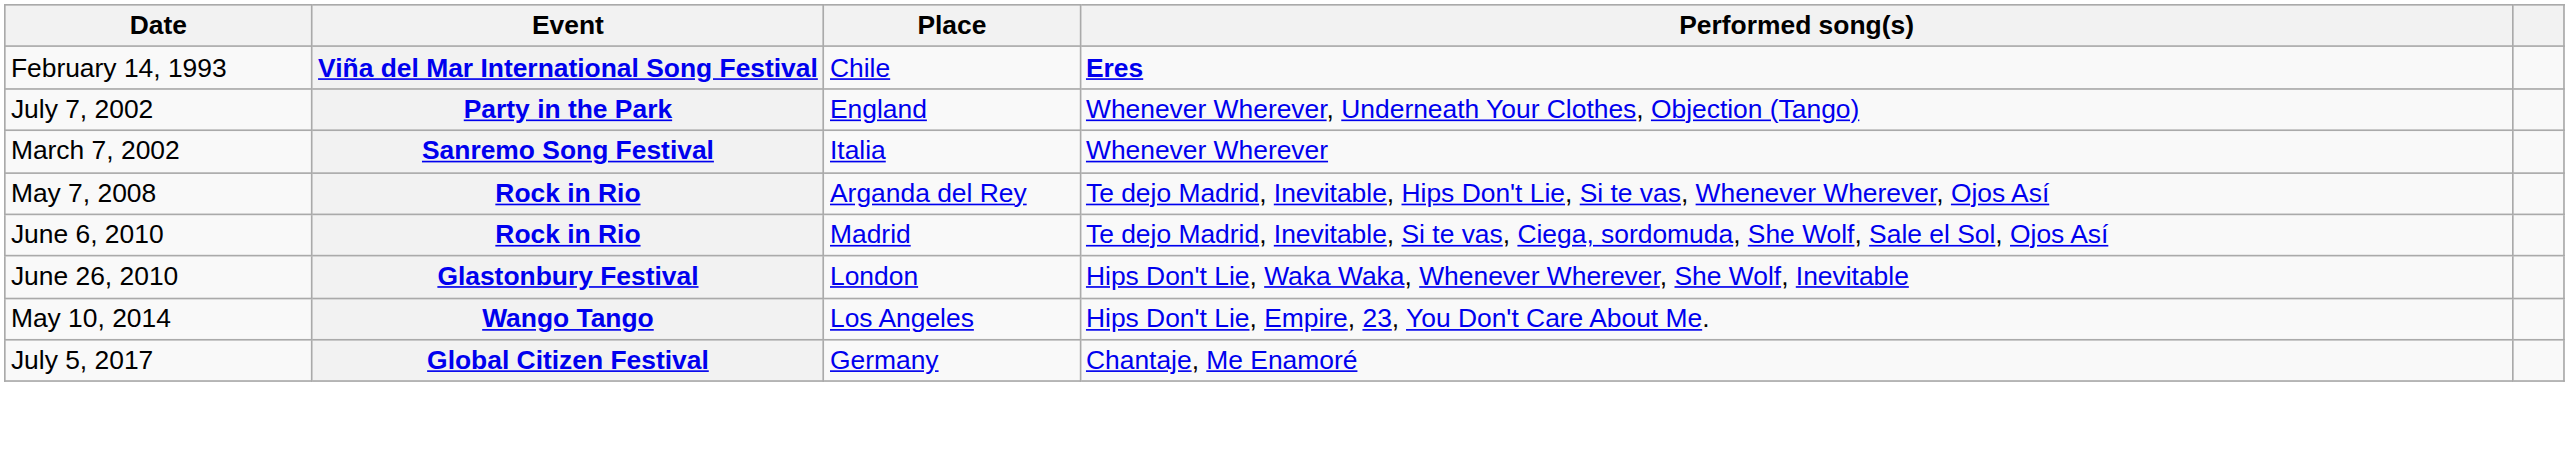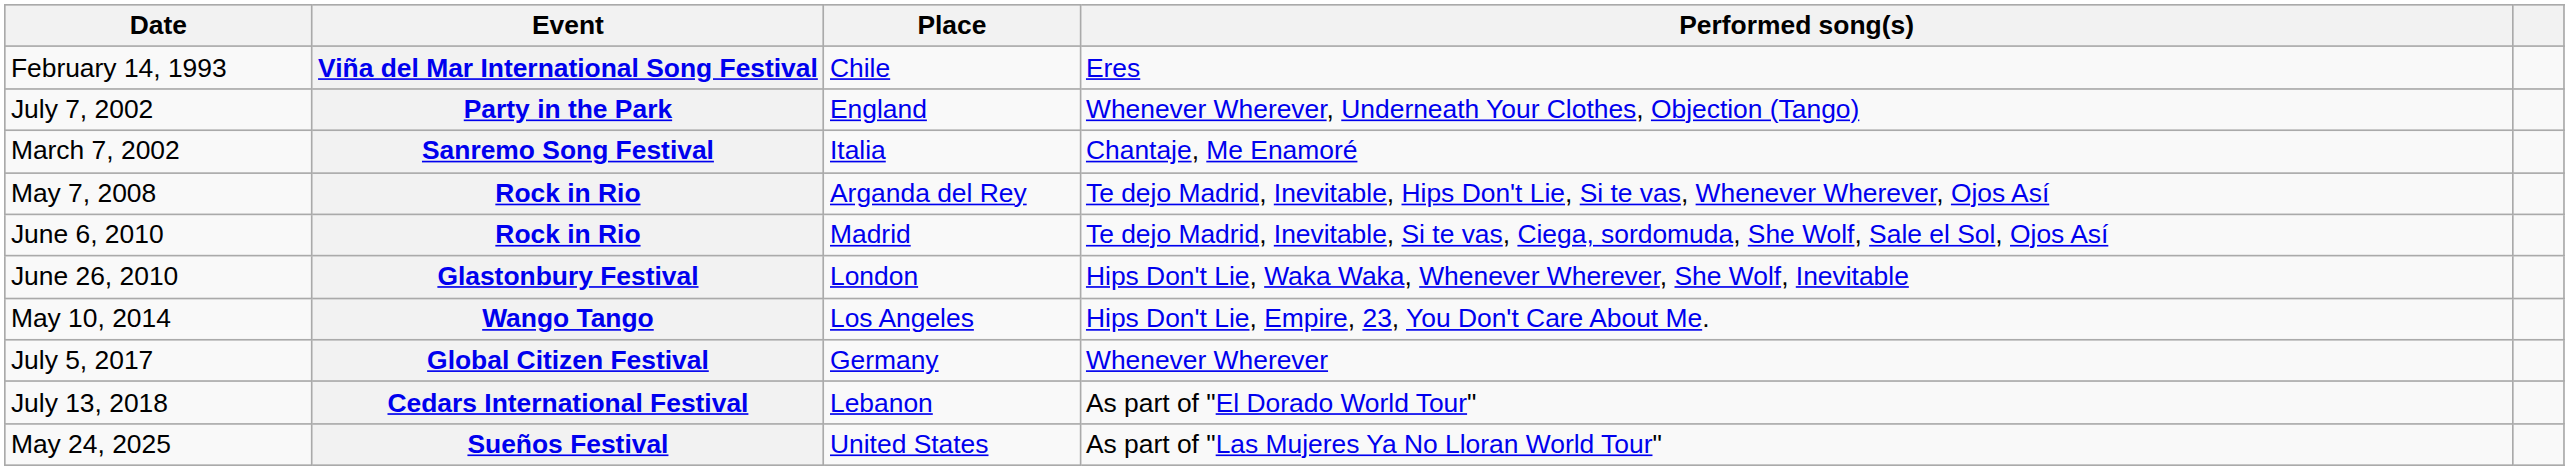 <table class="wikitable sortable plainrowheaders">
 <tr>
 <th style="width:12%;">Date</th>
 <th style="width:20%;">Event</th>
 <th style="width:10%;">Place</th>
 <th class="unsortable">Performed song(s)</th>
 <th scope="col" width="2%" class="unsortable"></th>
 </tr>
 <tr>
 <td>February 14, 1993</td>
 <th scope="row"><a href='#'>Viña del Mar International Song Festival</a></th>
 <td><a href='#'>Chile</a></td>
-<td><strong><a href='#'>Eres</a></strong></td>
+<td><a href='#'>Eres</a></td>
 <td></td>
 </tr>
 <tr>
 <td>July 7, 2002</td>
 <th scope="row"><a href='#'>Party in the Park</a></th>
 <td><a href='#'>England</a></td>
 <td><a href='#'>Whenever Wherever</a>, <a href='#'>Underneath Your Clothes</a>, <a href='#'>Objection (Tango)</a></td>
 <td></td>
 </tr>
 <tr>
 <td>March 7, 2002</td>
 <th scope="row"><a href='#'>Sanremo Song Festival</a></th>
 <td><a href='#'>Italia</a></td>
-<td><a href='#'>Whenever Wherever</a></td>
+<td><a href='#'>Chantaje</a>, <a href='#'>Me Enamoré</a></td>
 <td></td>
 </tr>
 <tr>
 <td>May 7, 2008</td>
 <th scope="row"><a href='#'>Rock in Rio</a></th>
 <td><a href='#'>Arganda del Rey</a></td>
 <td><a href='#'>Te dejo Madrid</a>, <a href='#'>Inevitable</a>, <a href='#'>Hips Don't Lie</a>, <a href='#'>Si te vas</a>, <a href='#'>Whenever Wherever</a>, <a href='#'>Ojos Así</a></td>
 <td></td>
 </tr>
 <tr>
 <td>June 6, 2010</td>
 <th scope="row"><a href='#'>Rock in Rio</a></th>
 <td><a href='#'>Madrid</a></td>
 <td><a href='#'>Te dejo Madrid</a>, <a href='#'>Inevitable</a>, <a href='#'>Si te vas</a>, <a href='#'>Ciega, sordomuda</a>, <a href='#'>She Wolf</a>, <a href='#'>Sale el Sol</a>, <a href='#'>Ojos Así</a></td>
 <td></td>
 </tr>
 <tr>
 <td>June 26, 2010</td>
 <th scope="row"><a href='#'>Glastonbury Festival</a></th>
 <td><a href='#'>London</a></td>
 <td><a href='#'>Hips Don't Lie</a>, <a href='#'>Waka Waka</a>, <a href='#'>Whenever Wherever</a>, <a href='#'>She Wolf</a>, <a href='#'>Inevitable</a></td>
 <td></td>
 </tr>
 <tr>
 <td>May 10, 2014</td>
 <th scope="row"><a href='#'>Wango Tango</a></th>
 <td><a href='#'>Los Angeles</a></td>
 <td><a href='#'>Hips Don't Lie</a>, <a href='#'>Empire</a>, <a href='#'>23</a>, <a href='#'>You Don't Care About Me</a>.</td>
 <td></td>
 </tr>
 <tr>
 <td>July 5, 2017</td>
 <th scope="row"><a href='#'>Global Citizen Festival</a></th>
 <td><a href='#'>Germany</a></td>
-<td><a href='#'>Chantaje</a>, <a href='#'>Me Enamoré</a></td>
+<td><a href='#'>Whenever Wherever</a></td>
+<td></td>
+</tr>
+<tr>
+<td>July 13, 2018</td>
+<th scope="row"><a href='#'>Cedars International Festival</a></th>
+<td><a href='#'>Lebanon</a></td>
+<td>As part of "<a href='#'>El Dorado World Tour</a>"</td>
+<td></td>
+</tr>
+<tr>
+<td>May 24, 2025</td>
+<th scope="row"><a href='#'>Sueños Festival</a></th>
+<td><a href='#'>United States</a></td>
+<td>As part of "<a href='#'>Las Mujeres Ya No Lloran World Tour</a>"</td>
 <td></td>
 </tr>
 </table>
